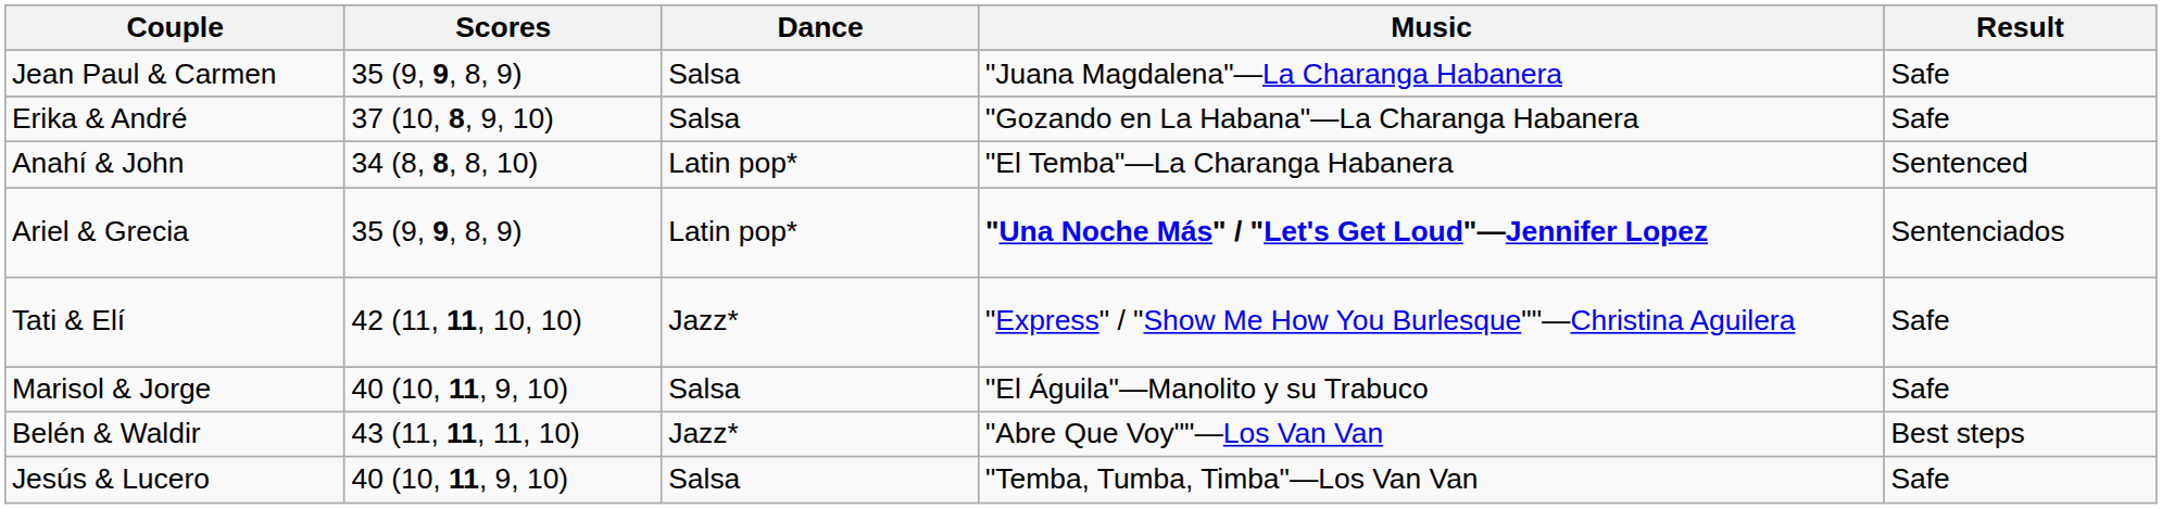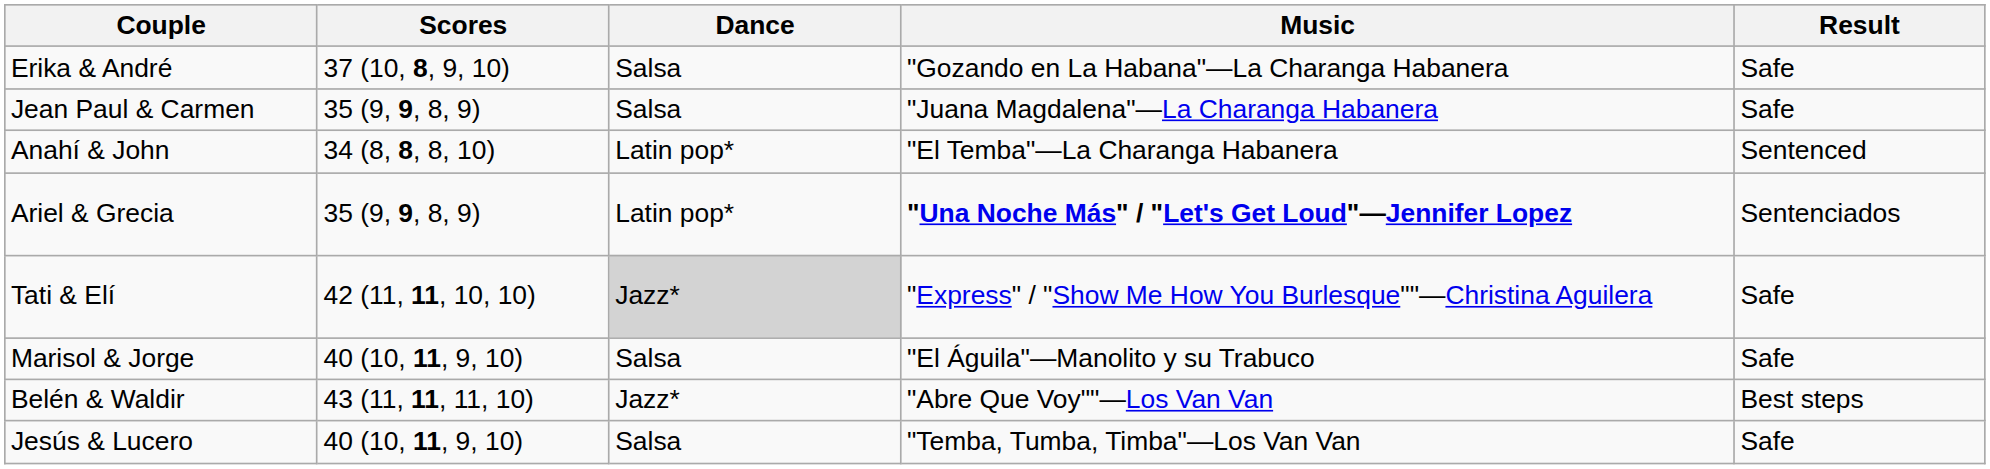 <table class="wikitable sortable" style="width:95%; white-space:nowrap;">
 <tr>
 <th style="width:15%;">Couple<br></th>
 <th style="width:14%;">Scores</th>
 <th style="width:14%;">Dance</th>
 <th style="width:40%;">Music</th>
 <th style="width:12%;">Result</th>
 </tr>
 <tr>
+<td>Erika & André<br></td>
+<td>37 (10, <strong>8</strong>, 9, 10)</td>
+<td>Salsa</td>
+<td>"Gozando en La Habana"—La Charanga Habanera</td>
+<td>Safe</td>
+</tr>
+<tr>
 <td>Jean Paul & Carmen<br></td>
 <td>35 (9, <strong>9</strong>, 8, 9)</td>
 <td>Salsa</td>
 <td>"Juana Magdalena"—<a href='#'>La Charanga Habanera</a></td>
-<td>Safe</td>
-</tr>
-<tr>
-<td>Erika & André<br></td>
-<td>37 (10, <strong>8</strong>, 9, 10)</td>
-<td>Salsa</td>
-<td>"Gozando en La Habana"—La Charanga Habanera</td>
 <td>Safe</td>
 </tr>
 <tr>
 <td>Anahí & John<br></td>
 <td>34 (8, <strong>8</strong>, 8, 10)</td>
 <td>Latin pop*</td>
 <td>"El Temba"—La Charanga Habanera</td>
 <td>Sentenced</td>
 </tr>
 <tr style="height:50px">
 <td>Ariel & Grecia</td>
 <td>35 (9, <strong>9</strong>, 8, 9)</td>
 <td>Latin pop*</td>
 <td><strong>"<a href='#'>Una Noche Más</a>" / "<a href='#'>Let's Get Loud</a>"—<a href='#'>Jennifer Lopez</a></strong></td>
 <td>Sentenciados</td>
 </tr>
 <tr style="height:50px">
 <td>Tati & Elí</td>
 <td>42 (11, <strong>11</strong>, 10, 10)</td>
-<td>Jazz*</td>
+<td style="background: lightgrey;">Jazz*</td>
 <td>"<a href='#'>Express</a>" / "<a href='#'>Show Me How You Burlesque</a>""—<a href='#'>Christina Aguilera</a></td>
 <td>Safe</td>
 </tr>
 <tr>
 <td>Marisol & Jorge<br></td>
 <td>40 (10, <strong>11</strong>, 9, 10)</td>
 <td>Salsa</td>
 <td>"El Águila"—Manolito y su Trabuco</td>
 <td>Safe</td>
 </tr>
 <tr>
 <td>Belén & Waldir<br></td>
 <td>43 (11, <strong>11</strong>, 11, 10)</td>
 <td>Jazz*</td>
 <td>"Abre Que Voy""—<a href='#'>Los Van Van</a></td>
 <td>Best steps</td>
 </tr>
 <tr>
 <td>Jesús & Lucero<br></td>
 <td>40 (10, <strong>11</strong>, 9, 10)</td>
 <td>Salsa</td>
 <td>"Temba, Tumba, Timba"—Los Van Van</td>
 <td>Safe</td>
 </tr>
 </table>
